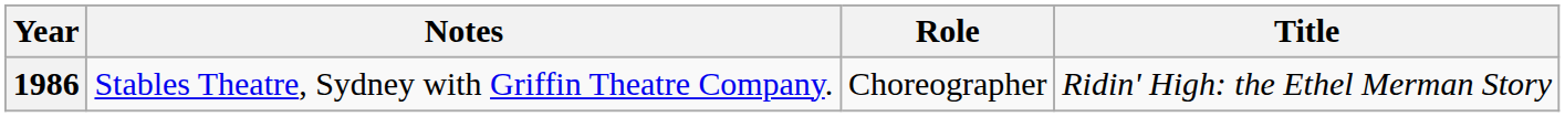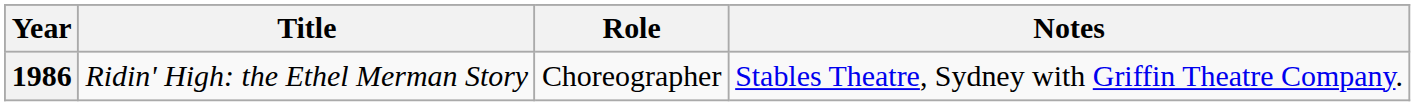 <table class="wikitable sortable plainrowheaders">
 <tr>
 <th scope="col">Year</th>
+<th scope="col">Title</th>
+<th scope="col">Role</th>
 <th scope="col" class="unsortable">Notes</th>
-<th scope="col">Role</th>
-<th scope="col">Title</th>
 </tr>
 <tr>
 <th scope="row">1986</th>
+<td><em>Ridin' High: the Ethel Merman Story</em></td>
+<td>Choreographer</td>
 <td><a href='#'>Stables Theatre</a>, Sydney with <a href='#'>Griffin Theatre Company</a>.</td>
-<td>Choreographer</td>
-<td><em>Ridin' High: the Ethel Merman Story</em></td>
 </tr>
 </table>
